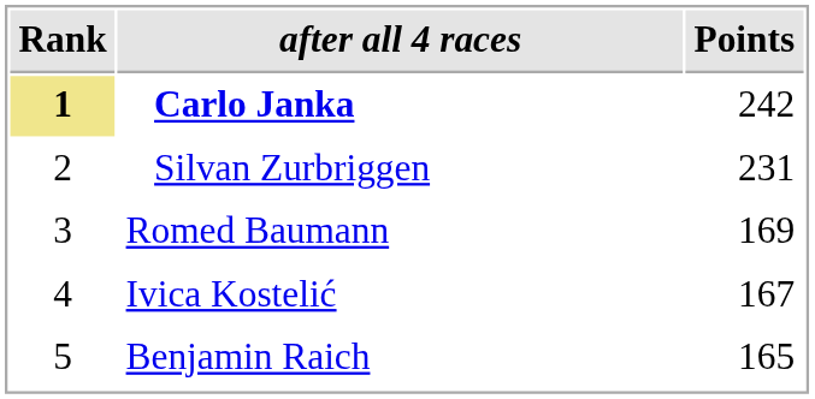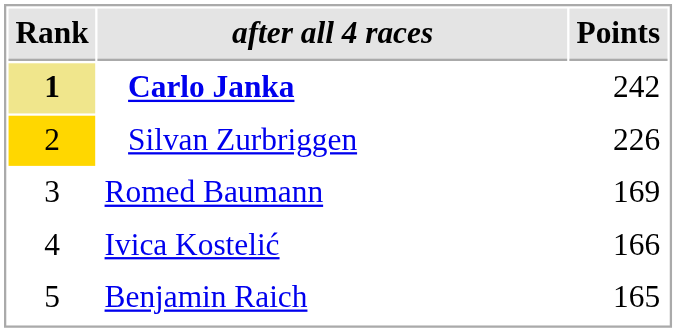 <table cellspacing="1" cellpadding="3" style="border:1px solid #AAAAAA;font-size:86%">
 <tr bgcolor="#E4E4E4">
 <th style="border-bottom:1px solid #AAAAAA" width=10>Rank</th>
 <th style="border-bottom:1px solid #AAAAAA" width=200><strong><em>after all 4 races</em></strong></th>
 <th style="border-bottom:1px solid #AAAAAA" width=20>Points</th>
 </tr>
 <tr>
 <td align="center" style="background: khaki;"><strong>1</strong></td>
 <td>   <strong><a href='#'>Carlo Janka</a> </strong></td>
 <td align="right">242</td>
 </tr>
 <tr>
-<td align="center">2</td>
+<td align="center" style="background: gold;">2</td>
 <td>   <a href='#'>Silvan Zurbriggen</a></td>
-<td align="right">231</td>
+<td align="right">226</td>
 </tr>
 <tr>
 <td align="center">3</td>
 <td> <a href='#'>Romed Baumann</a></td>
 <td align="right">169</td>
 </tr>
 <tr>
 <td align="center">4</td>
 <td> <a href='#'>Ivica Kostelić</a></td>
-<td align="right">167</td>
+<td align="right">166</td>
 </tr>
 <tr>
 <td align="center">5</td>
 <td> <a href='#'>Benjamin Raich</a></td>
 <td align="right">165</td>
 </tr>
 </table>
